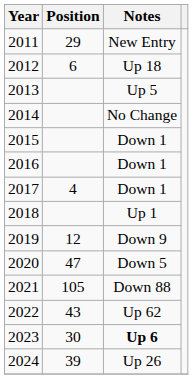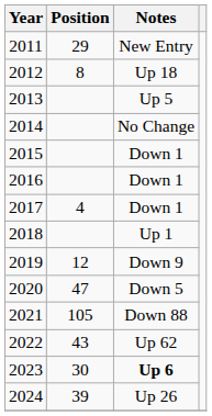 <table class="wikitable plainrowheaders" style="text-align:center;">
 <tr>
 <th>Year</th>
 <th>Position</th>
 <th>Notes</th>
 <th></th>
 </tr>
 <tr>
 <td>2011</td>
 <td>29</td>
 <td>New Entry</td>
 <td rowspan="14"></td>
 </tr>
 <tr>
 <td>2012</td>
-<td>6</td>
+<td>8</td>
 <td>Up 18</td>
 </tr>
 <tr>
 <td>2013</td>
 <td></td>
 <td>Up 5</td>
 </tr>
 <tr>
 <td>2014</td>
 <td></td>
 <td>No Change</td>
 </tr>
 <tr>
 <td>2015</td>
 <td></td>
 <td>Down 1</td>
 </tr>
 <tr>
 <td>2016</td>
 <td></td>
 <td>Down 1</td>
 </tr>
 <tr>
 <td>2017</td>
 <td>4</td>
 <td>Down 1</td>
 </tr>
 <tr>
 <td>2018</td>
 <td></td>
 <td>Up 1</td>
 </tr>
 <tr>
 <td>2019</td>
 <td>12</td>
 <td>Down 9</td>
 </tr>
 <tr>
 <td>2020</td>
 <td>47</td>
 <td>Down 5</td>
 </tr>
 <tr>
 <td>2021</td>
 <td>105</td>
 <td>Down 88</td>
 </tr>
 <tr>
 <td>2022</td>
 <td>43</td>
 <td>Up 62</td>
 </tr>
 <tr>
 <td>2023</td>
 <td>30</td>
 <td><strong>Up 6</strong></td>
 </tr>
 <tr>
 <td>2024</td>
 <td>39</td>
 <td>Up 26</td>
 </tr>
 <tr>
 </tr>
 </table>
